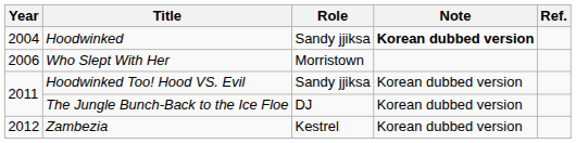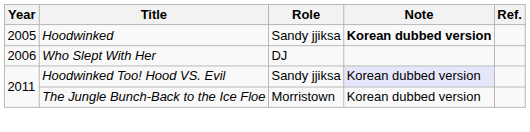 <table class="wikitable">
 <tr>
 <th>Year</th>
 <th>Title</th>
 <th>Role</th>
 <th>Note</th>
 <th>Ref.</th>
 </tr>
 <tr>
-<td>2004</td>
+<td>2005</td>
 <td><em>Hoodwinked</em></td>
 <td>Sandy jjiksa</td>
 <td><strong>Korean dubbed version</strong></td>
 <td></td>
 </tr>
 <tr>
 <td>2006</td>
 <td><em>Who Slept With Her</em></td>
-<td>Morristown</td>
+<td>DJ</td>
 <td></td>
 <td></td>
 </tr>
 <tr>
 <td rowspan="2">2011</td>
 <td><em>Hoodwinked Too! Hood VS. Evil</em></td>
 <td>Sandy jjiksa</td>
-<td>Korean dubbed version</td>
+<td style="background: lavender;">Korean dubbed version</td>
 <td></td>
 </tr>
 <tr>
 <td><em>The Jungle Bunch-Back to the Ice Floe</em></td>
-<td>DJ</td>
-<td>Korean dubbed version</td>
-<td></td>
-</tr>
-<tr>
-<td>2012</td>
-<td><em>Zambezia</em></td>
-<td>Kestrel</td>
+<td>Morristown</td>
 <td>Korean dubbed version</td>
 <td></td>
 </tr>
 </table>
